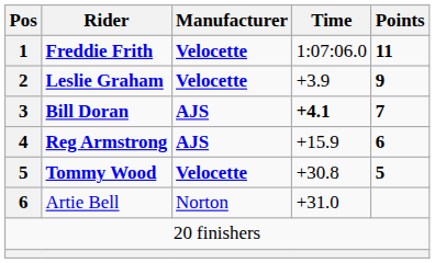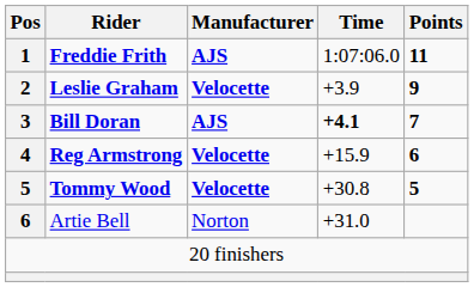 <table class="wikitable" style="font-size: 95%;">
 <tr>
 <th>Pos</th>
 <th>Rider</th>
 <th>Manufacturer</th>
 <th>Time</th>
 <th>Points</th>
 </tr>
 <tr>
 <th>1</th>
 <td> <strong><a href='#'>Freddie Frith</a></strong></td>
-<td><strong><a href='#'>Velocette</a></strong></td>
+<td><strong><a href='#'>AJS</a></strong></td>
 <td>1:07:06.0</td>
 <td><strong>11</strong></td>
 </tr>
 <tr>
 <th>2</th>
 <td> <strong><a href='#'>Leslie Graham</a></strong></td>
 <td><strong><a href='#'>Velocette</a></strong></td>
 <td>+3.9</td>
 <td><strong>9</strong></td>
 </tr>
 <tr>
 <th>3</th>
 <td> <strong><a href='#'>Bill Doran</a></strong></td>
 <td><strong><a href='#'>AJS</a></strong></td>
 <td><strong>+4.1</strong></td>
 <td><strong>7</strong></td>
 </tr>
 <tr>
 <th>4</th>
 <td> <strong><a href='#'>Reg Armstrong</a></strong></td>
-<td><strong><a href='#'>AJS</a></strong></td>
+<td><strong><a href='#'>Velocette</a></strong></td>
 <td>+15.9</td>
 <td><strong>6</strong></td>
 </tr>
 <tr>
 <th>5</th>
 <td> <strong><a href='#'>Tommy Wood</a></strong></td>
 <td><strong><a href='#'>Velocette</a></strong></td>
 <td>+30.8</td>
 <td><strong>5</strong></td>
 </tr>
 <tr>
 <th>6</th>
 <td> <a href='#'>Artie Bell</a></td>
 <td><a href='#'>Norton</a></td>
 <td>+31.0</td>
 <td></td>
 </tr>
 <tr>
 <td colspan=5 align=center>20 finishers</td>
 </tr>
 <tr>
 <th colspan=5></th>
 </tr>
 </table>
